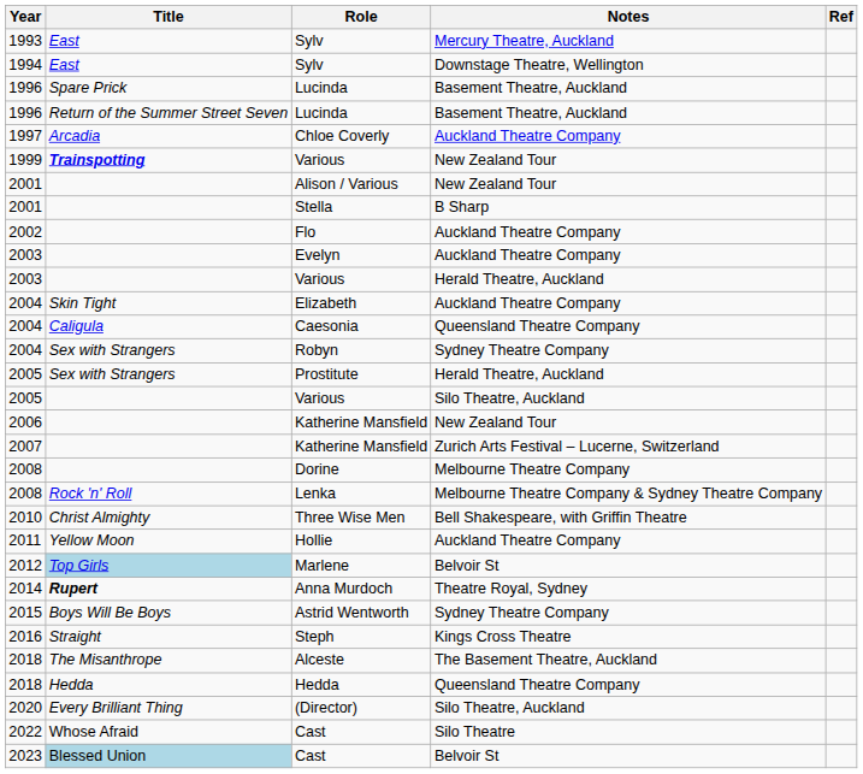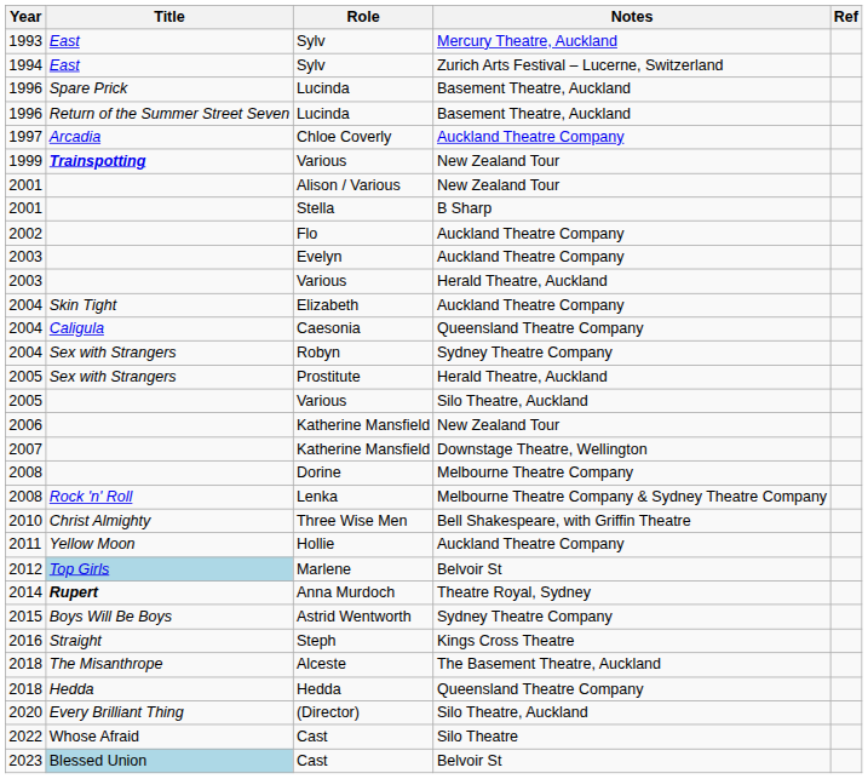 <table class="wikitable sortable">
 <tr>
 <th>Year</th>
 <th>Title</th>
 <th>Role</th>
 <th class="unsortable">Notes</th>
 <th>Ref</th>
 </tr>
 <tr>
 <td>1993</td>
 <td><em><a href='#'>East</a></em></td>
 <td>Sylv</td>
 <td><a href='#'>Mercury Theatre, Auckland</a></td>
 <td></td>
 </tr>
 <tr>
 <td>1994</td>
 <td><em><a href='#'>East</a></em></td>
 <td>Sylv</td>
-<td>Downstage Theatre, Wellington</td>
+<td>Zurich Arts Festival – Lucerne, Switzerland</td>
 <td></td>
 </tr>
 <tr>
 <td>1996</td>
 <td><em>Spare Prick</em></td>
 <td>Lucinda</td>
 <td>Basement Theatre, Auckland</td>
 <td></td>
 </tr>
 <tr>
 <td>1996</td>
 <td><em>Return of the Summer Street Seven</em></td>
 <td>Lucinda</td>
 <td>Basement Theatre, Auckland</td>
 <td></td>
 </tr>
 <tr>
 <td>1997</td>
 <td><em><a href='#'>Arcadia</a></em></td>
 <td>Chloe Coverly</td>
 <td><a href='#'>Auckland Theatre Company</a></td>
 <td></td>
 </tr>
 <tr>
 <td>1999</td>
 <td><strong><em><a href='#'>Trainspotting</a></em></strong></td>
 <td>Various</td>
 <td>New Zealand Tour</td>
 <td></td>
 </tr>
 <tr>
 <td>2001</td>
 <td><em></em></td>
 <td>Alison / Various</td>
 <td>New Zealand Tour</td>
 <td></td>
 </tr>
 <tr>
 <td>2001</td>
 <td><em></em></td>
 <td>Stella</td>
 <td>B Sharp</td>
 <td></td>
 </tr>
 <tr>
 <td>2002</td>
 <td><em></em></td>
 <td>Flo</td>
 <td>Auckland Theatre Company</td>
 <td></td>
 </tr>
 <tr>
 <td>2003</td>
 <td><em></em></td>
 <td>Evelyn</td>
 <td>Auckland Theatre Company</td>
 <td></td>
 </tr>
 <tr>
 <td>2003</td>
 <td><em></em></td>
 <td>Various</td>
 <td>Herald Theatre, Auckland</td>
 <td></td>
 </tr>
 <tr>
 <td>2004</td>
 <td><em>Skin Tight</em></td>
 <td>Elizabeth</td>
 <td>Auckland Theatre Company</td>
 <td></td>
 </tr>
 <tr>
 <td>2004</td>
 <td><em><a href='#'>Caligula</a></em></td>
 <td>Caesonia</td>
 <td>Queensland Theatre Company</td>
 <td></td>
 </tr>
 <tr>
 <td>2004</td>
 <td><em>Sex with Strangers</em></td>
 <td>Robyn</td>
 <td>Sydney Theatre Company</td>
 <td></td>
 </tr>
 <tr>
 <td>2005</td>
 <td><em>Sex with Strangers</em></td>
 <td>Prostitute</td>
 <td>Herald Theatre, Auckland</td>
 <td></td>
 </tr>
 <tr>
 <td>2005</td>
 <td><em></em></td>
 <td>Various</td>
 <td>Silo Theatre, Auckland</td>
 <td></td>
 </tr>
 <tr>
 <td>2006</td>
 <td><em></em></td>
 <td>Katherine Mansfield</td>
 <td>New Zealand Tour</td>
 <td></td>
 </tr>
 <tr>
 <td>2007</td>
 <td><em></em></td>
 <td>Katherine Mansfield</td>
-<td>Zurich Arts Festival – Lucerne, Switzerland</td>
+<td>Downstage Theatre, Wellington</td>
 <td></td>
 </tr>
 <tr>
 <td>2008</td>
 <td><em></em></td>
 <td>Dorine</td>
 <td>Melbourne Theatre Company</td>
 <td></td>
 </tr>
 <tr>
 <td>2008</td>
 <td><em><a href='#'>Rock 'n' Roll</a></em></td>
 <td>Lenka</td>
 <td>Melbourne Theatre Company & Sydney Theatre Company</td>
 <td></td>
 </tr>
 <tr>
 <td>2010</td>
 <td><em>Christ Almighty</em></td>
 <td>Three Wise Men</td>
 <td>Bell Shakespeare, with Griffin Theatre</td>
 <td></td>
 </tr>
 <tr>
 <td>2011</td>
 <td><em>Yellow Moon</em></td>
 <td>Hollie</td>
 <td>Auckland Theatre Company</td>
 <td></td>
 </tr>
 <tr>
 <td>2012</td>
 <td style="background: lightblue;"><em><a href='#'>Top Girls</a></em></td>
 <td>Marlene</td>
 <td>Belvoir St</td>
 <td></td>
 </tr>
 <tr>
 <td>2014</td>
 <td><strong><em>Rupert</em></strong></td>
 <td>Anna Murdoch</td>
 <td>Theatre Royal, Sydney</td>
 <td></td>
 </tr>
 <tr>
 <td>2015</td>
 <td><em>Boys Will Be Boys</em></td>
 <td>Astrid Wentworth</td>
 <td>Sydney Theatre Company</td>
 <td></td>
 </tr>
 <tr>
 <td>2016</td>
 <td><em>Straight</em></td>
 <td>Steph</td>
 <td>Kings Cross Theatre</td>
 <td></td>
 </tr>
 <tr>
 <td>2018</td>
 <td><em>The Misanthrope</em></td>
 <td>Alceste</td>
 <td>The Basement Theatre, Auckland</td>
 <td></td>
 </tr>
 <tr>
 <td>2018</td>
 <td><em>Hedda</em></td>
 <td>Hedda</td>
 <td>Queensland Theatre Company</td>
 <td></td>
 </tr>
 <tr>
 <td>2020</td>
 <td><em>Every Brilliant Thing</em></td>
 <td>(Director)</td>
 <td>Silo Theatre, Auckland</td>
 <td></td>
 </tr>
 <tr>
 <td>2022</td>
 <td>Whose Afraid</td>
 <td>Cast</td>
 <td>Silo Theatre</td>
 <td></td>
 </tr>
 <tr>
 <td>2023</td>
 <td style="background: lightblue;">Blessed Union</td>
 <td>Cast</td>
 <td>Belvoir St</td>
 <td></td>
 </tr>
 </table>
